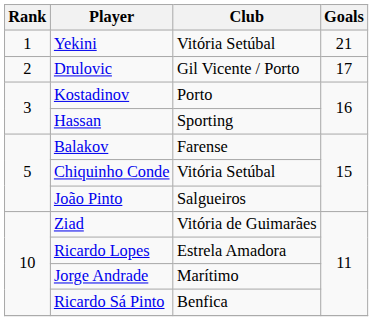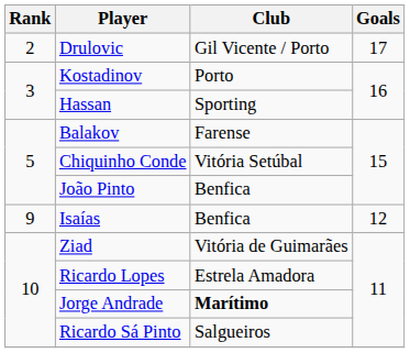 <table class="wikitable" style="text-align:center;">
 <tr>
 <th>Rank</th>
 <th>Player</th>
 <th>Club</th>
 <th>Goals</th>
-</tr>
-<tr>
-<td>1</td>
-<td align="left"> <a href='#'>Yekini</a></td>
-<td align="left">Vitória Setúbal</td>
-<td>21</td>
 </tr>
 <tr>
 <td>2</td>
 <td align="left"> <a href='#'>Drulovic</a></td>
 <td align="left">Gil Vicente / Porto</td>
 <td>17</td>
 </tr>
 <tr>
 <td rowspan=2>3</td>
 <td align="left"> <a href='#'>Kostadinov</a></td>
 <td align="left">Porto</td>
 <td rowspan=2>16</td>
 </tr>
 <tr>
 <td align="left"> <a href='#'>Hassan</a></td>
 <td align="left">Sporting</td>
 </tr>
 <tr>
 <td rowspan=3>5</td>
 <td align="left"> <a href='#'>Balakov</a></td>
 <td align="left">Farense</td>
 <td rowspan=3>15</td>
 </tr>
 <tr>
 <td align="left"> <a href='#'>Chiquinho Conde</a></td>
 <td align="left">Vitória Setúbal</td>
 </tr>
 <tr>
 <td align="left"> <a href='#'>João Pinto</a></td>
-<td align="left">Salgueiros</td>
+<td align="left">Benfica</td>
+</tr>
+<tr>
+<td>9</td>
+<td align="left"> <a href='#'>Isaías</a></td>
+<td align="left">Benfica</td>
+<td>12</td>
 </tr>
 <tr>
 <td rowspan=4>10</td>
 <td align="left"> <a href='#'>Ziad</a></td>
 <td align="left">Vitória de Guimarães</td>
 <td rowspan=4>11</td>
 </tr>
 <tr>
 <td align="left"> <a href='#'>Ricardo Lopes</a></td>
 <td align="left">Estrela Amadora</td>
 </tr>
 <tr>
 <td align="left"> <a href='#'>Jorge Andrade</a></td>
-<td align="left">Marítimo</td>
+<td align="left"><strong>Marítimo</strong></td>
 </tr>
 <tr>
 <td align="left"> <a href='#'>Ricardo Sá Pinto</a></td>
-<td align="left">Benfica</td>
+<td align="left">Salgueiros</td>
 </tr>
 <tr>
 </tr>
 </table>
